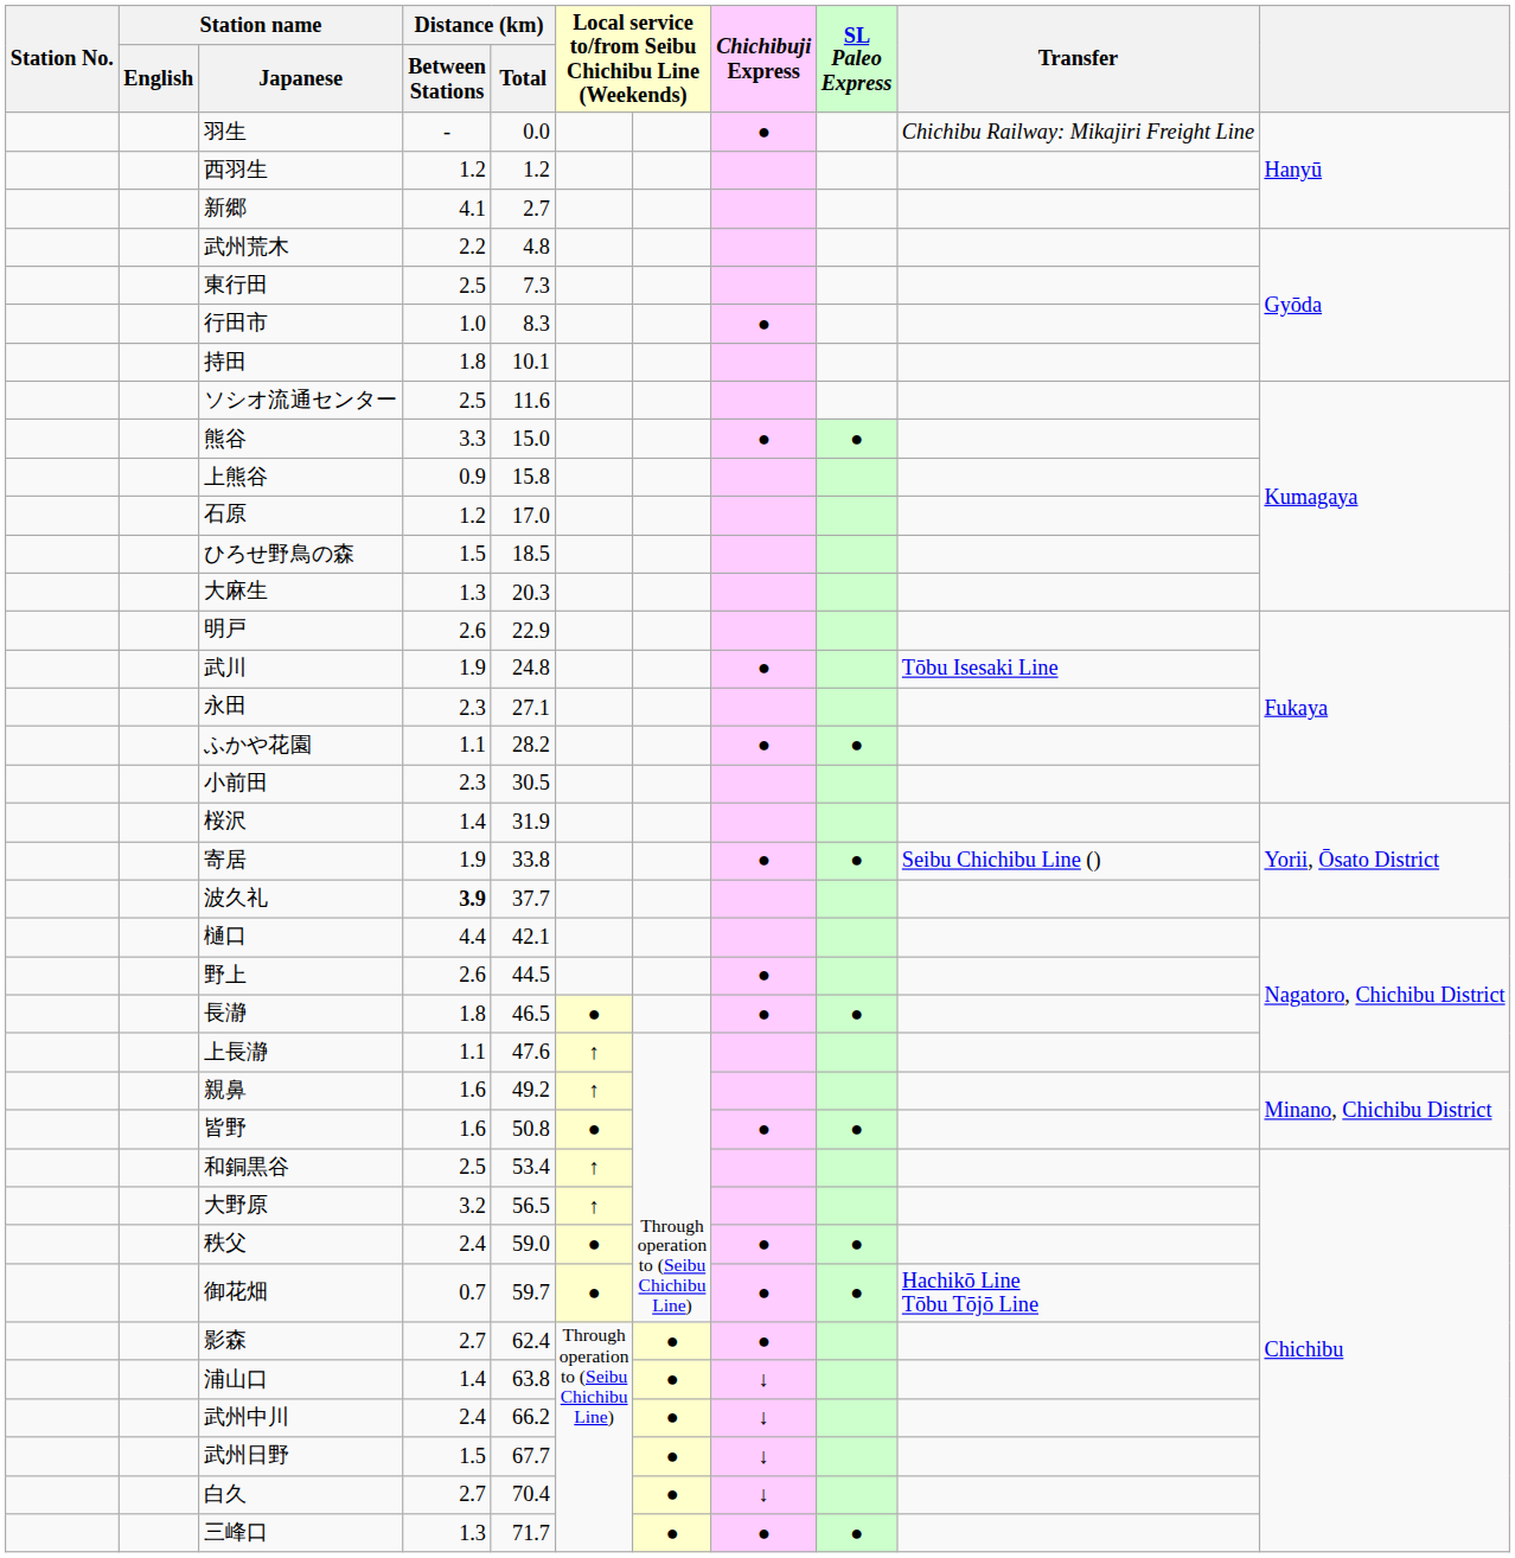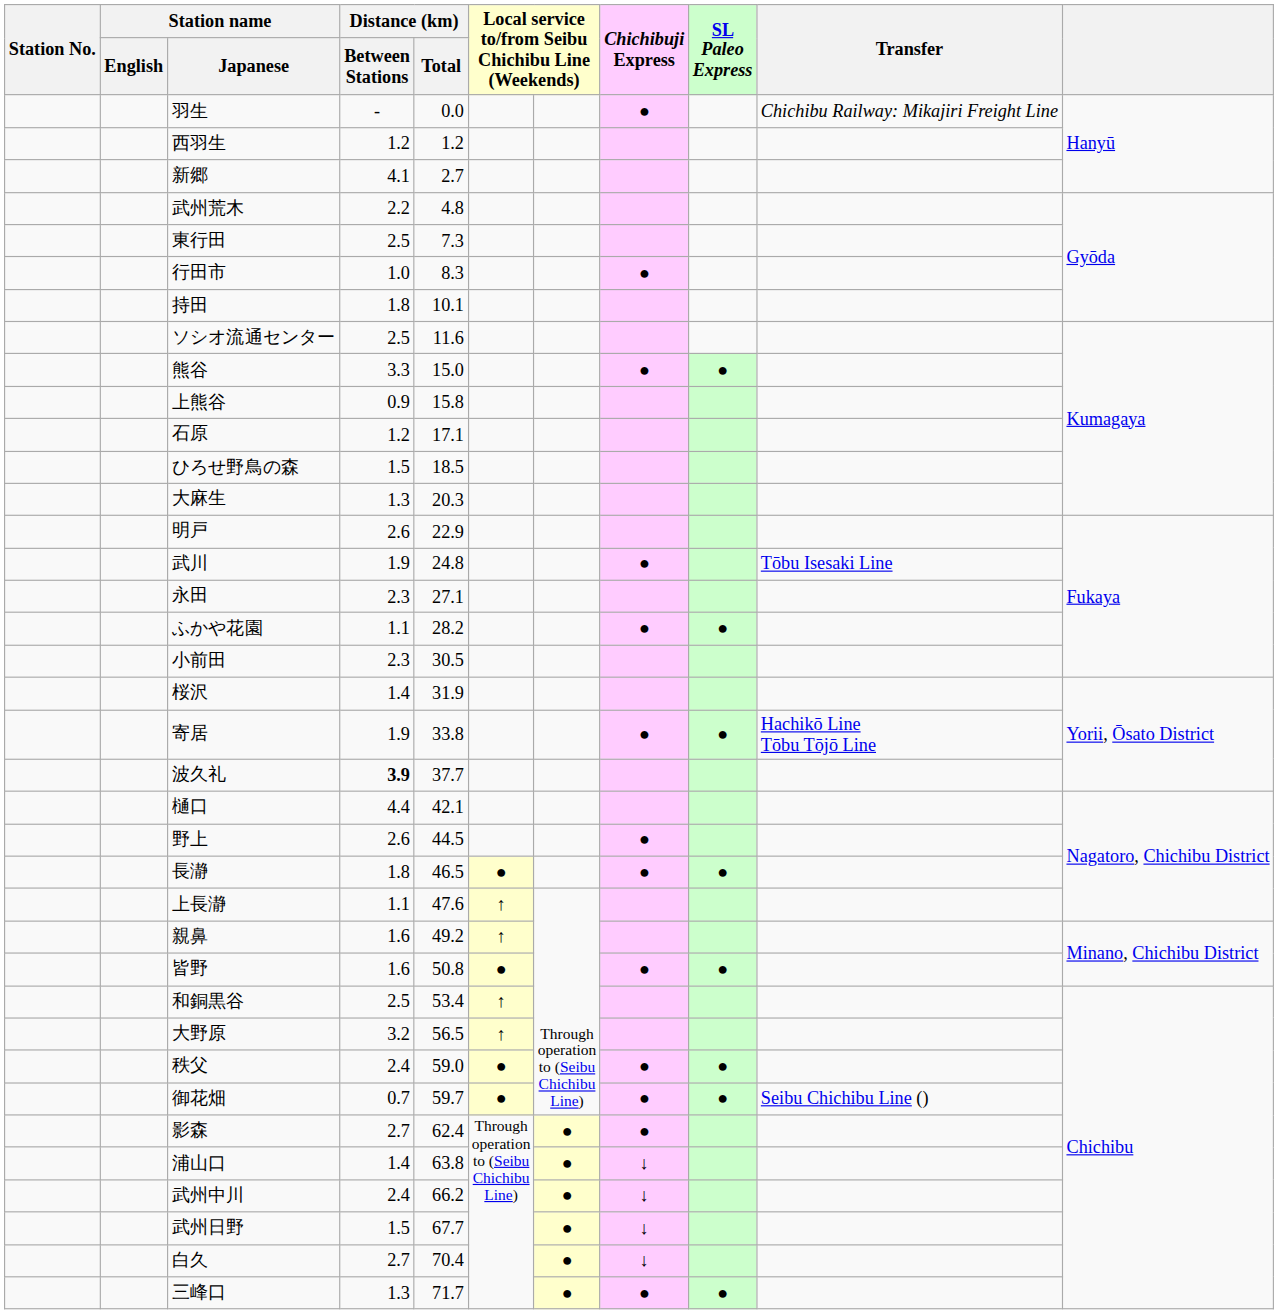 <table class="wikitable">
 <tr>
 <th rowspan="2">Station No.</th>
 <th colspan="2">Station name</th>
 <th colspan="2">Distance (km)</th>
 <th style="width:2em; background:#ffc;" rowspan="2" colspan="2">Local service to/from Seibu Chichibu Line<br>(Weekends)</th>
 <th rowspan="2" style="background:#fcf; width:1em;"><em>Chichibuji</em><br>Express</th>
 <th rowspan="2" style="width:1em; background:#cfc; line-height:1.1;"><a href='#'>SL</a> <em>Paleo Express</em></th>
 <th rowspan="2">Transfer</th>
 <th rowspan="2"></th>
 </tr>
 <tr>
 <th>English</th>
 <th>Japanese</th>
 <th style="width:2.5em;">Between<br>Stations</th>
 <th style="width:2.5em;">Total</th>
 </tr>
 <tr>
 <td></td>
 <td></td>
 <td>羽生</td>
 <td style="text-align:center;">-</td>
 <td style="text-align:right;">0.0</td>
 <td style="width:1em;"> </td>
 <td style="width:1em;"> </td>
 <td style="background:#fcf; text-align:center;">●</td>
 <td> </td>
 <td><em>Chichibu Railway: Mikajiri Freight Line</em></td>
 <td rowspan="3"><a href='#'>Hanyū</a></td>
 </tr>
 <tr>
 <td></td>
 <td></td>
 <td>西羽生</td>
 <td style="text-align:right;">1.2</td>
 <td style="text-align:right;">1.2</td>
 <td> </td>
 <td> </td>
 <td style="background:#fcf; text-align:center;"></td>
 <td> </td>
 <td> </td>
 </tr>
 <tr>
 <td></td>
 <td></td>
 <td>新郷</td>
 <td style="text-align:right;">4.1</td>
 <td style="text-align:right;">2.7</td>
 <td> </td>
 <td> </td>
 <td style="background:#fcf; text-align:center;"></td>
 <td> </td>
 <td> </td>
 </tr>
 <tr>
 <td></td>
 <td></td>
 <td>武州荒木</td>
 <td style="text-align:right;">2.2</td>
 <td style="text-align:right;">4.8</td>
 <td> </td>
 <td> </td>
 <td style="background:#fcf; text-align:center;"></td>
 <td> </td>
 <td> </td>
 <td rowspan=4><a href='#'>Gyōda</a></td>
 </tr>
 <tr>
 <td></td>
 <td></td>
 <td>東行田</td>
 <td style="text-align:right;">2.5</td>
 <td style="text-align:right;">7.3</td>
 <td> </td>
 <td> </td>
 <td style="background:#fcf; text-align:center;"></td>
 <td> </td>
 <td> </td>
 </tr>
 <tr>
 <td></td>
 <td></td>
 <td>行田市</td>
 <td style="text-align:right;">1.0</td>
 <td style="text-align:right;">8.3</td>
 <td> </td>
 <td> </td>
 <td style="background:#fcf; text-align:center;">●</td>
 <td> </td>
 <td> </td>
 </tr>
 <tr>
 <td></td>
 <td></td>
 <td>持田</td>
 <td style="text-align:right;">1.8</td>
 <td style="text-align:right;">10.1</td>
 <td> </td>
 <td> </td>
 <td style="background:#fcf; text-align:center;"></td>
 <td> </td>
 <td> </td>
 </tr>
 <tr>
 <td></td>
 <td></td>
 <td>ソシオ流通センター</td>
 <td style="text-align:right;">2.5</td>
 <td style="text-align:right;">11.6</td>
 <td> </td>
 <td> </td>
 <td style="background:#fcf; text-align:center;"></td>
 <td> </td>
 <td> </td>
 <td rowspan="6"><a href='#'>Kumagaya</a></td>
 </tr>
 <tr>
 <td></td>
 <td></td>
 <td>熊谷</td>
 <td style="text-align:right;">3.3</td>
 <td style="text-align:right;">15.0</td>
 <td> </td>
 <td> </td>
 <td style="background:#fcf; text-align:center;">●</td>
 <td style="background:#cfc; text-align:center;">●</td>
 <td></td>
 </tr>
 <tr>
 <td></td>
 <td></td>
 <td>上熊谷</td>
 <td style="text-align:right;">0.9</td>
 <td style="text-align:right;">15.8</td>
 <td> </td>
 <td> </td>
 <td style="background:#fcf; text-align:center;"></td>
 <td style="background:#cfc; text-align:center;"></td>
 <td> </td>
 </tr>
 <tr>
 <td></td>
 <td></td>
 <td>石原</td>
 <td style="text-align:right;">1.2</td>
-<td style="text-align:right;">17.0</td>
+<td style="text-align:right;">17.1</td>
 <td> </td>
 <td> </td>
 <td style="background:#fcf; text-align:center;"></td>
 <td style="background:#cfc; text-align:center;"></td>
 <td> </td>
 </tr>
 <tr>
 <td></td>
 <td></td>
 <td>ひろせ野鳥の森</td>
 <td style="text-align:right;">1.5</td>
 <td style="text-align:right;">18.5</td>
 <td> </td>
 <td> </td>
 <td style="background:#fcf; text-align:center;"></td>
 <td style="background:#cfc; text-align:center;"></td>
 <td> </td>
 </tr>
 <tr>
 <td></td>
 <td></td>
 <td>大麻生</td>
 <td style="text-align:right;">1.3</td>
 <td style="text-align:right;">20.3</td>
 <td> </td>
 <td> </td>
 <td style="background:#fcf; text-align:center;"></td>
 <td style="background:#cfc; text-align:center;"></td>
 <td> </td>
 </tr>
 <tr>
 <td></td>
 <td></td>
 <td>明戸</td>
 <td style="text-align:right;">2.6</td>
 <td style="text-align:right;">22.9</td>
 <td> </td>
 <td> </td>
 <td style="background:#fcf; text-align:center;"></td>
 <td style="background:#cfc; text-align:center;"></td>
 <td> </td>
 <td rowspan="5"><a href='#'>Fukaya</a></td>
 </tr>
 <tr>
 <td></td>
 <td></td>
 <td>武川</td>
 <td style="text-align:right;">1.9</td>
 <td style="text-align:right;">24.8</td>
 <td> </td>
 <td> </td>
 <td style="background:#fcf; text-align:center;">●</td>
 <td style="background:#cfc; text-align:center;"></td>
 <td><a href='#'>Tōbu Isesaki Line</a></td>
 </tr>
 <tr>
 <td></td>
 <td></td>
 <td>永田</td>
 <td style="text-align:right;">2.3</td>
 <td style="text-align:right;">27.1</td>
 <td> </td>
 <td> </td>
 <td style="background:#fcf; text-align:center;"></td>
 <td style="background:#cfc; text-align:center;"></td>
 <td> </td>
 </tr>
 <tr>
 <td></td>
 <td></td>
 <td>ふかや花園</td>
 <td style="text-align:right;">1.1</td>
 <td style="text-align:right;">28.2</td>
 <td> </td>
 <td> </td>
 <td style="background:#fcf; text-align:center;">●</td>
 <td style="background:#cfc; text-align:center;">●</td>
 <td> </td>
 </tr>
 <tr>
 <td></td>
 <td></td>
 <td>小前田</td>
 <td style="text-align:right;">2.3</td>
 <td style="text-align:right;">30.5</td>
 <td> </td>
 <td> </td>
 <td style="background:#fcf; text-align:center;"></td>
 <td style="background:#cfc; text-align:center;"></td>
 <td> </td>
 </tr>
 <tr>
 <td></td>
 <td></td>
 <td>桜沢</td>
 <td style="text-align:right;">1.4</td>
 <td style="text-align:right;">31.9</td>
 <td> </td>
 <td> </td>
 <td style="background:#fcf; text-align:center;"></td>
 <td style="background:#cfc; text-align:center;"></td>
 <td> </td>
 <td rowspan="3"><a href='#'>Yorii</a>, <a href='#'>Ōsato District</a></td>
 </tr>
 <tr>
 <td></td>
 <td></td>
 <td>寄居</td>
 <td style="text-align:right;">1.9</td>
 <td style="text-align:right;">33.8</td>
 <td> </td>
 <td> </td>
 <td style="background:#fcf; text-align:center;">●</td>
 <td style="background:#cfc; text-align:center;">●</td>
-<td><a href='#'>Seibu Chichibu Line</a> ()<br></td>
+<td><a href='#'>Hachikō Line</a><br><a href='#'>Tōbu Tōjō Line</a></td>
 </tr>
 <tr>
 <td></td>
 <td></td>
 <td>波久礼</td>
 <td style="text-align:right;"><strong>3.9</strong></td>
 <td style="text-align:right;">37.7</td>
 <td> </td>
 <td> </td>
 <td style="background:#fcf; text-align:center;"></td>
 <td style="background:#cfc; text-align:center;"></td>
 <td> </td>
 </tr>
 <tr>
 <td></td>
 <td></td>
 <td>樋口</td>
 <td style="text-align:right;">4.4</td>
 <td style="text-align:right;">42.1</td>
 <td> </td>
 <td> </td>
 <td style="background:#fcf; text-align:center;"></td>
 <td style="background:#cfc; text-align:center;"></td>
 <td> </td>
 <td rowspan="4"><a href='#'>Nagatoro</a>, <a href='#'>Chichibu District</a></td>
 </tr>
 <tr>
 <td></td>
 <td></td>
 <td>野上</td>
 <td style="text-align:right;">2.6</td>
 <td style="text-align:right;">44.5</td>
 <td> </td>
 <td> </td>
 <td style="background:#fcf; text-align:center;">●</td>
 <td style="background:#cfc; text-align:center;"></td>
 <td> </td>
 </tr>
 <tr>
 <td></td>
 <td></td>
 <td>長瀞</td>
 <td style="text-align:right;">1.8</td>
 <td style="text-align:right;">46.5</td>
 <td style="background:#ffc; text-align:center;">●</td>
 <td> </td>
 <td style="background:#fcf; text-align:center;">●</td>
 <td style="background:#cfc; text-align:center;">●</td>
 <td> </td>
 </tr>
 <tr>
 <td></td>
 <td></td>
 <td>上長瀞</td>
 <td style="text-align:right;">1.1</td>
 <td style="text-align:right;">47.6</td>
 <td style="background:#ffc; text-align:center;">↑</td>
 <td rowspan="7" style="width:1em; text-align:center; vertical-align:bottom; font-size:85%; line-height:1.1;">Through operation to  (<a href='#'>Seibu Chichibu Line</a>)</td>
 <td style="background:#fcf; text-align:center;"></td>
 <td style="background:#cfc; text-align:center;"></td>
 <td> </td>
 </tr>
 <tr>
 <td></td>
 <td></td>
 <td>親鼻</td>
 <td style="text-align:right;">1.6</td>
 <td style="text-align:right;">49.2</td>
 <td style="background:#ffc; text-align:center;">↑</td>
 <td style="background:#fcf; text-align:center;"></td>
 <td style="background:#cfc; text-align:center;"></td>
 <td> </td>
 <td rowspan="2"><a href='#'>Minano</a>, <a href='#'>Chichibu District</a></td>
 </tr>
 <tr>
 <td></td>
 <td></td>
 <td>皆野</td>
 <td style="text-align:right;">1.6</td>
 <td style="text-align:right;">50.8</td>
 <td style="background:#ffc; text-align:center;">●</td>
 <td style="background:#fcf; text-align:center;">●</td>
 <td style="background:#cfc; text-align:center;">●</td>
 <td> </td>
 </tr>
 <tr>
 <td></td>
 <td></td>
 <td>和銅黒谷</td>
 <td style="text-align:right;">2.5</td>
 <td style="text-align:right;">53.4</td>
 <td style="background:#ffc; text-align:center;">↑</td>
 <td style="background:#fcf; text-align:center;"></td>
 <td style="background:#cfc; text-align:center;"></td>
 <td> </td>
 <td rowspan="10"><a href='#'>Chichibu</a></td>
 </tr>
 <tr>
 <td></td>
 <td></td>
 <td>大野原</td>
 <td style="text-align:right;">3.2</td>
 <td style="text-align:right;">56.5</td>
 <td style="background:#ffc; text-align:center;">↑</td>
 <td style="background:#fcf; text-align:center;"></td>
 <td style="background:#cfc; text-align:center;"></td>
 <td> </td>
 </tr>
 <tr>
 <td></td>
 <td></td>
 <td>秩父</td>
 <td style="text-align:right;">2.4</td>
 <td style="text-align:right;">59.0</td>
 <td style="background:#ffc; text-align:center;">●</td>
 <td style="background:#fcf; text-align:center;">●</td>
 <td style="background:#cfc; text-align:center;">●</td>
 <td> </td>
 </tr>
 <tr>
 <td></td>
 <td></td>
 <td>御花畑</td>
 <td style="text-align:right;">0.7</td>
 <td style="text-align:right;">59.7</td>
 <td style="background:#ffc; text-align:center;">●</td>
 <td align="center" style="background:#fcf">●</td>
 <td style="background:#cfc; text-align:center;">●</td>
-<td><a href='#'>Hachikō Line</a><br><a href='#'>Tōbu Tōjō Line</a></td>
+<td><a href='#'>Seibu Chichibu Line</a> ()<br></td>
 </tr>
 <tr>
 <td></td>
 <td></td>
 <td>影森</td>
 <td style="text-align:right;">2.7</td>
 <td style="text-align:right;">62.4</td>
 <td rowspan="6" style="width:1em; text-align:center; vertical-align:top; font-size:85%; line-height:1.1;">Through operation to  (<a href='#'>Seibu Chichibu Line</a>)</td>
 <td style="background:#ffc; text-align:center;">●</td>
 <td align="center" style="background:#fcf">●</td>
 <td style="background:#cfc; text-align:center;"></td>
 <td> </td>
 </tr>
 <tr>
 <td></td>
 <td></td>
 <td>浦山口</td>
 <td style="text-align:right;">1.4</td>
 <td style="text-align:right;">63.8</td>
 <td style="background:#ffc; text-align:center;">●</td>
 <td style="background:#fcf; text-align:center;">↓</td>
 <td style="background:#cfc; text-align:center;"></td>
 <td> </td>
 </tr>
 <tr>
 <td></td>
 <td></td>
 <td>武州中川</td>
 <td style="text-align:right;">2.4</td>
 <td style="text-align:right;">66.2</td>
 <td style="background:#ffc; text-align:center;">●</td>
 <td style="background:#fcf; text-align:center;">↓</td>
 <td style="background:#cfc; text-align:center;"></td>
 <td> </td>
 </tr>
 <tr>
 <td></td>
 <td></td>
 <td>武州日野</td>
 <td style="text-align:right;">1.5</td>
 <td style="text-align:right;">67.7</td>
 <td style="background:#ffc; text-align:center;">●</td>
 <td style="background:#fcf; text-align:center;">↓</td>
 <td style="background:#cfc; text-align:center;"></td>
 <td> </td>
 </tr>
 <tr>
 <td></td>
 <td></td>
 <td>白久</td>
 <td style="text-align:right;">2.7</td>
 <td style="text-align:right;">70.4</td>
 <td style="background:#ffc; text-align:center;">●</td>
 <td style="background:#fcf; text-align:center;">↓</td>
 <td style="background:#cfc; text-align:center;"></td>
 <td> </td>
 </tr>
 <tr>
 <td></td>
 <td></td>
 <td>三峰口</td>
 <td style="text-align:right;">1.3</td>
 <td style="text-align:right;">71.7</td>
 <td style="background:#ffc; text-align:center;">●</td>
 <td style="background:#fcf; text-align:center;">●</td>
 <td style="background:#cfc; text-align:center;">●</td>
 <td></td>
 </tr>
 </table>
